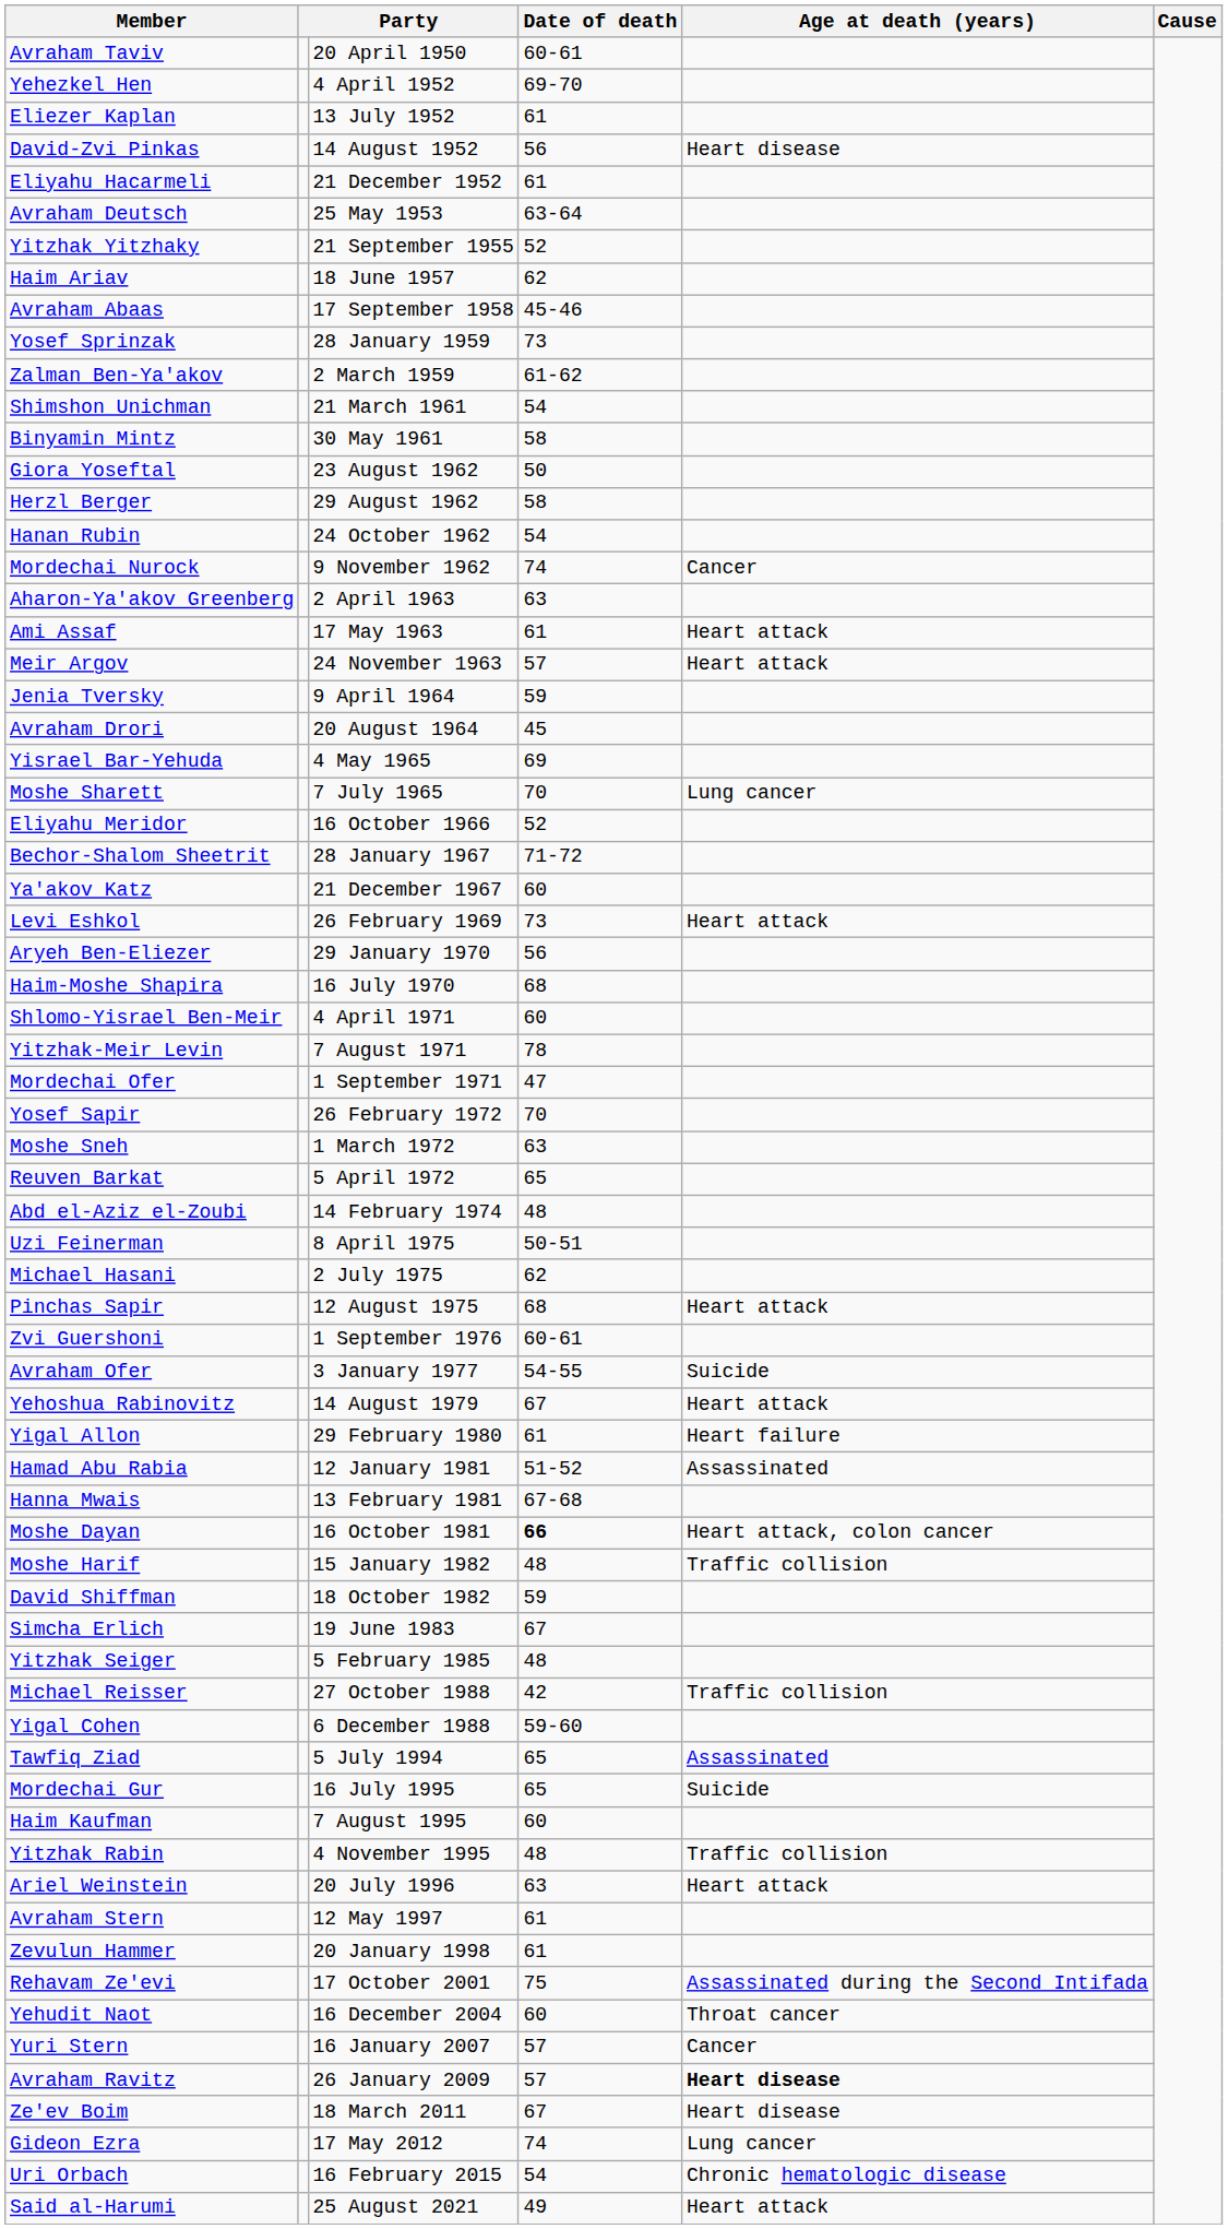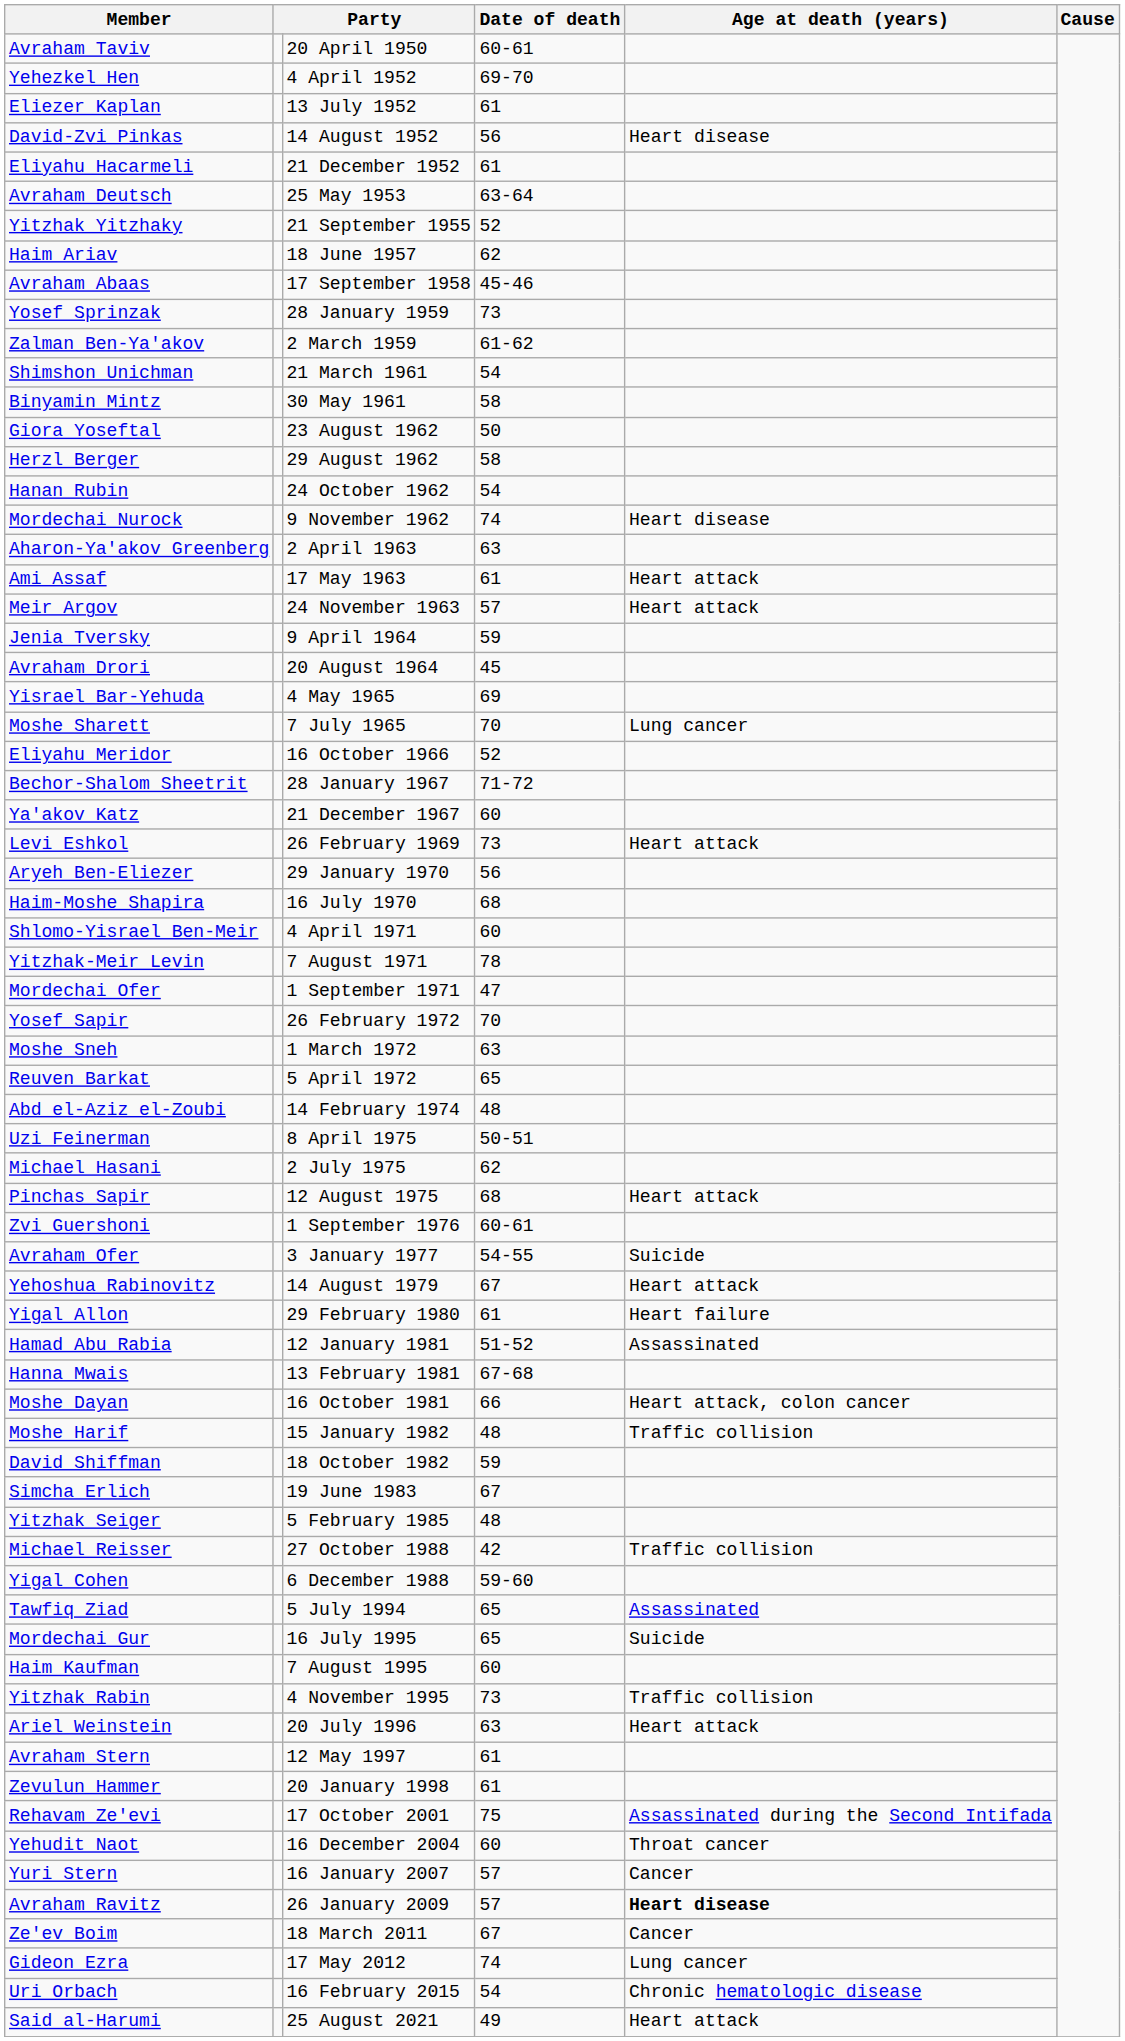 <table class="wikitable sortable">
 <tr>
 <th>Member</th>
 <th colspan=2>Party</th>
 <th>Date of death</th>
 <th>Age at death (years)</th>
 <th>Cause</th>
 </tr>
 <tr>
 <td><a href='#'>Avraham Taviv</a></td>
 <td></td>
 <td nowrap>20 April 1950</td>
 <td nowrap>60-61</td>
 <td></td>
 </tr>
 <tr>
 <td><a href='#'>Yehezkel Hen</a></td>
 <td></td>
 <td nowrap>4 April 1952</td>
 <td nowrap>69-70</td>
 <td></td>
 </tr>
 <tr>
 <td><a href='#'>Eliezer Kaplan</a></td>
 <td></td>
 <td nowrap>13 July 1952</td>
 <td nowrap>61</td>
 <td></td>
 </tr>
 <tr>
 <td><a href='#'>David-Zvi Pinkas</a></td>
 <td></td>
 <td nowrap>14 August 1952</td>
 <td nowrap>56</td>
 <td>Heart disease</td>
 </tr>
 <tr>
 <td><a href='#'>Eliyahu Hacarmeli</a></td>
 <td></td>
 <td nowrap>21 December 1952</td>
 <td nowrap>61</td>
 <td></td>
 </tr>
 <tr>
 <td><a href='#'>Avraham Deutsch</a></td>
 <td></td>
 <td nowrap>25 May 1953</td>
 <td nowrap>63-64</td>
 <td></td>
 </tr>
 <tr>
 <td><a href='#'>Yitzhak Yitzhaky</a></td>
 <td></td>
 <td nowrap>21 September 1955</td>
 <td nowrap>52</td>
 <td></td>
 </tr>
 <tr>
 <td><a href='#'>Haim Ariav</a></td>
 <td></td>
 <td nowrap>18 June 1957</td>
 <td nowrap>62</td>
 <td></td>
 </tr>
 <tr>
 <td><a href='#'>Avraham Abaas</a></td>
 <td></td>
 <td nowrap>17 September 1958</td>
 <td nowrap>45-46</td>
 <td></td>
 </tr>
 <tr>
 <td><a href='#'>Yosef Sprinzak</a></td>
 <td></td>
 <td nowrap>28 January 1959</td>
 <td nowrap>73</td>
 <td></td>
 </tr>
 <tr>
 <td><a href='#'>Zalman Ben-Ya'akov</a></td>
 <td></td>
 <td nowrap>2 March 1959</td>
 <td nowrap>61-62</td>
 <td></td>
 </tr>
 <tr>
 <td><a href='#'>Shimshon Unichman</a></td>
 <td></td>
 <td nowrap>21 March 1961</td>
 <td nowrap>54</td>
 <td></td>
 </tr>
 <tr>
 <td><a href='#'>Binyamin Mintz</a></td>
 <td></td>
 <td nowrap>30 May 1961</td>
 <td nowrap>58</td>
 <td></td>
 </tr>
 <tr>
 <td><a href='#'>Giora Yoseftal</a></td>
 <td></td>
 <td nowrap>23 August 1962</td>
 <td nowrap>50</td>
 <td></td>
 </tr>
 <tr>
 <td><a href='#'>Herzl Berger</a></td>
 <td></td>
 <td nowrap>29 August 1962</td>
 <td nowrap>58</td>
 <td></td>
 </tr>
 <tr>
 <td><a href='#'>Hanan Rubin</a></td>
 <td></td>
 <td nowrap>24 October 1962</td>
 <td nowrap>54</td>
 <td></td>
 </tr>
 <tr>
 <td><a href='#'>Mordechai Nurock</a></td>
 <td></td>
 <td nowrap>9 November 1962</td>
 <td nowrap>74</td>
-<td>Cancer</td>
+<td>Heart disease</td>
 </tr>
 <tr>
 <td><a href='#'>Aharon-Ya'akov Greenberg</a></td>
 <td></td>
 <td nowrap>2 April 1963</td>
 <td nowrap>63</td>
 <td></td>
 </tr>
 <tr>
 <td><a href='#'>Ami Assaf</a></td>
 <td></td>
 <td nowrap>17 May 1963</td>
 <td nowrap>61</td>
 <td>Heart attack</td>
 </tr>
 <tr>
 <td><a href='#'>Meir Argov</a></td>
 <td></td>
 <td nowrap>24 November 1963</td>
 <td nowrap>57</td>
 <td>Heart attack</td>
 </tr>
 <tr>
 <td><a href='#'>Jenia Tversky</a></td>
 <td></td>
 <td nowrap>9 April 1964</td>
 <td nowrap>59</td>
 <td></td>
 </tr>
 <tr>
 <td><a href='#'>Avraham Drori</a></td>
 <td></td>
 <td nowrap>20 August 1964</td>
 <td nowrap>45</td>
 <td></td>
 </tr>
 <tr>
 <td><a href='#'>Yisrael Bar-Yehuda</a></td>
 <td></td>
 <td nowrap>4 May 1965</td>
 <td nowrap>69</td>
 <td></td>
 </tr>
 <tr>
 <td><a href='#'>Moshe Sharett</a></td>
 <td></td>
 <td nowrap>7 July 1965</td>
 <td nowrap>70</td>
 <td>Lung cancer</td>
 </tr>
 <tr>
 <td><a href='#'>Eliyahu Meridor</a></td>
 <td></td>
 <td nowrap>16 October 1966</td>
 <td nowrap>52</td>
 <td></td>
 </tr>
 <tr>
 <td><a href='#'>Bechor-Shalom Sheetrit</a></td>
 <td></td>
 <td nowrap>28 January 1967</td>
 <td nowrap>71-72</td>
 <td></td>
 </tr>
 <tr>
 <td><a href='#'>Ya'akov Katz</a></td>
 <td></td>
 <td nowrap>21 December 1967</td>
 <td nowrap>60</td>
 <td></td>
 </tr>
 <tr>
 <td><a href='#'>Levi Eshkol</a></td>
 <td></td>
 <td nowrap>26 February 1969</td>
 <td nowrap>73</td>
 <td>Heart attack</td>
 </tr>
 <tr>
 <td><a href='#'>Aryeh Ben-Eliezer</a></td>
 <td></td>
 <td nowrap>29 January 1970</td>
 <td nowrap>56</td>
 <td></td>
 </tr>
 <tr>
 <td><a href='#'>Haim-Moshe Shapira</a></td>
 <td></td>
 <td nowrap>16 July 1970</td>
 <td nowrap>68</td>
 <td></td>
 </tr>
 <tr>
 <td><a href='#'>Shlomo-Yisrael Ben-Meir</a></td>
 <td></td>
 <td nowrap>4 April 1971</td>
 <td nowrap>60</td>
 <td></td>
 </tr>
 <tr>
 <td><a href='#'>Yitzhak-Meir Levin</a></td>
 <td></td>
 <td nowrap>7 August 1971</td>
 <td nowrap>78</td>
 <td></td>
 </tr>
 <tr>
 <td><a href='#'>Mordechai Ofer</a></td>
 <td></td>
 <td nowrap>1 September 1971</td>
 <td nowrap>47</td>
 <td></td>
 </tr>
 <tr>
 <td><a href='#'>Yosef Sapir</a></td>
 <td></td>
 <td nowrap>26 February 1972</td>
 <td nowrap>70</td>
 <td></td>
 </tr>
 <tr>
 <td><a href='#'>Moshe Sneh</a></td>
 <td></td>
 <td nowrap>1 March 1972</td>
 <td nowrap>63</td>
 <td></td>
 </tr>
 <tr>
 <td><a href='#'>Reuven Barkat</a></td>
 <td></td>
 <td nowrap>5 April 1972</td>
 <td nowrap>65</td>
 <td></td>
 </tr>
 <tr>
 <td><a href='#'>Abd el-Aziz el-Zoubi</a></td>
 <td></td>
 <td nowrap>14 February 1974</td>
 <td nowrap>48</td>
 <td></td>
 </tr>
 <tr>
 <td><a href='#'>Uzi Feinerman</a></td>
 <td></td>
 <td nowrap>8 April 1975</td>
 <td nowrap>50-51</td>
 <td></td>
 </tr>
 <tr>
 <td><a href='#'>Michael Hasani</a></td>
 <td></td>
 <td nowrap>2 July 1975</td>
 <td nowrap>62</td>
 <td></td>
 </tr>
 <tr>
 <td><a href='#'>Pinchas Sapir</a></td>
 <td></td>
 <td nowrap>12 August 1975</td>
 <td nowrap>68</td>
 <td>Heart attack</td>
 </tr>
 <tr>
 <td><a href='#'>Zvi Guershoni</a></td>
 <td></td>
 <td nowrap>1 September 1976</td>
 <td nowrap>60-61</td>
 <td></td>
 </tr>
 <tr>
 <td><a href='#'>Avraham Ofer</a></td>
 <td></td>
 <td nowrap>3 January 1977</td>
 <td nowrap>54-55</td>
 <td>Suicide</td>
 </tr>
 <tr>
 <td><a href='#'>Yehoshua Rabinovitz</a></td>
 <td></td>
 <td nowrap>14 August 1979</td>
 <td nowrap>67</td>
 <td>Heart attack</td>
 </tr>
 <tr>
 <td><a href='#'>Yigal Allon</a></td>
 <td></td>
 <td nowrap>29 February 1980</td>
 <td nowrap>61</td>
 <td>Heart failure</td>
 </tr>
 <tr>
 <td><a href='#'>Hamad Abu Rabia</a></td>
 <td></td>
 <td nowrap>12 January 1981</td>
 <td nowrap>51-52</td>
 <td>Assassinated</td>
 </tr>
 <tr>
 <td><a href='#'>Hanna Mwais</a></td>
 <td></td>
 <td nowrap>13 February 1981</td>
 <td nowrap>67-68</td>
 <td></td>
 </tr>
 <tr>
 <td><a href='#'>Moshe Dayan</a></td>
 <td></td>
 <td nowrap>16 October 1981</td>
-<td nowrap><strong>66</strong></td>
+<td nowrap>66</td>
 <td>Heart attack, colon cancer</td>
 </tr>
 <tr>
 <td><a href='#'>Moshe Harif</a></td>
 <td></td>
 <td nowrap>15 January 1982</td>
 <td nowrap>48</td>
 <td>Traffic collision</td>
 </tr>
 <tr>
 <td><a href='#'>David Shiffman</a></td>
 <td></td>
 <td nowrap>18 October 1982</td>
 <td nowrap>59</td>
 <td></td>
 </tr>
 <tr>
 <td><a href='#'>Simcha Erlich</a></td>
 <td></td>
 <td nowrap>19 June 1983</td>
 <td nowrap>67</td>
 <td></td>
 </tr>
 <tr>
 <td><a href='#'>Yitzhak Seiger</a></td>
 <td></td>
 <td nowrap>5 February 1985</td>
 <td nowrap>48</td>
 <td></td>
 </tr>
 <tr>
 <td><a href='#'>Michael Reisser</a></td>
 <td></td>
 <td nowrap>27 October 1988</td>
 <td nowrap>42</td>
 <td>Traffic collision</td>
 </tr>
 <tr>
 <td><a href='#'>Yigal Cohen</a></td>
 <td></td>
 <td nowrap>6 December 1988</td>
 <td nowrap>59-60</td>
 <td></td>
 </tr>
 <tr>
 <td><a href='#'>Tawfiq Ziad</a></td>
 <td></td>
 <td nowrap>5 July 1994</td>
 <td nowrap>65</td>
 <td><a href='#'>Assassinated</a></td>
 </tr>
 <tr>
 <td><a href='#'>Mordechai Gur</a></td>
 <td></td>
 <td nowrap>16 July 1995</td>
 <td nowrap>65</td>
 <td>Suicide</td>
 </tr>
 <tr>
 <td><a href='#'>Haim Kaufman</a></td>
 <td></td>
 <td nowrap>7 August 1995</td>
 <td nowrap>60</td>
 <td></td>
 </tr>
 <tr>
 <td><a href='#'>Yitzhak Rabin</a></td>
 <td></td>
 <td nowrap>4 November 1995</td>
-<td nowrap>48</td>
+<td nowrap>73</td>
 <td>Traffic collision</td>
 </tr>
 <tr>
 <td><a href='#'>Ariel Weinstein</a></td>
 <td></td>
 <td nowrap>20 July 1996</td>
 <td nowrap>63</td>
 <td>Heart attack</td>
 </tr>
 <tr>
 <td><a href='#'>Avraham Stern</a></td>
 <td></td>
 <td nowrap>12 May 1997</td>
 <td nowrap>61</td>
 <td></td>
 </tr>
 <tr>
 <td><a href='#'>Zevulun Hammer</a></td>
 <td></td>
 <td nowrap>20 January 1998</td>
 <td nowrap>61</td>
 <td></td>
 </tr>
 <tr>
 <td><a href='#'>Rehavam Ze'evi</a></td>
 <td></td>
 <td nowrap>17 October 2001</td>
 <td nowrap>75</td>
 <td><a href='#'>Assassinated</a> during the <a href='#'>Second Intifada</a></td>
 </tr>
 <tr>
 <td><a href='#'>Yehudit Naot</a></td>
 <td></td>
 <td nowrap>16 December 2004</td>
 <td nowrap>60</td>
 <td>Throat cancer</td>
 </tr>
 <tr>
 <td><a href='#'>Yuri Stern</a></td>
 <td></td>
 <td nowrap>16 January 2007</td>
 <td nowrap>57</td>
 <td>Cancer</td>
 </tr>
 <tr>
 <td><a href='#'>Avraham Ravitz</a></td>
 <td></td>
 <td nowrap>26 January 2009</td>
 <td nowrap>57</td>
 <td><strong>Heart disease</strong></td>
 </tr>
 <tr>
 <td><a href='#'>Ze'ev Boim</a></td>
 <td></td>
 <td nowrap>18 March 2011</td>
 <td nowrap>67</td>
-<td>Heart disease</td>
+<td>Cancer</td>
 </tr>
 <tr>
 <td><a href='#'>Gideon Ezra</a></td>
 <td></td>
 <td nowrap>17 May 2012</td>
 <td nowrap>74</td>
 <td>Lung cancer</td>
 </tr>
 <tr>
 <td><a href='#'>Uri Orbach</a></td>
 <td></td>
 <td nowrap>16 February 2015</td>
 <td nowrap>54</td>
 <td>Chronic <a href='#'>hematologic disease</a></td>
 </tr>
 <tr>
 <td><a href='#'>Said al-Harumi</a></td>
 <td></td>
 <td nowrap>25 August 2021</td>
 <td nowrap>49</td>
 <td>Heart attack</td>
 </tr>
 <tr>
 </tr>
 </table>
